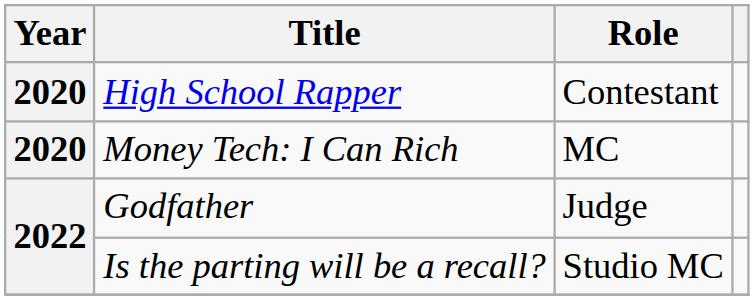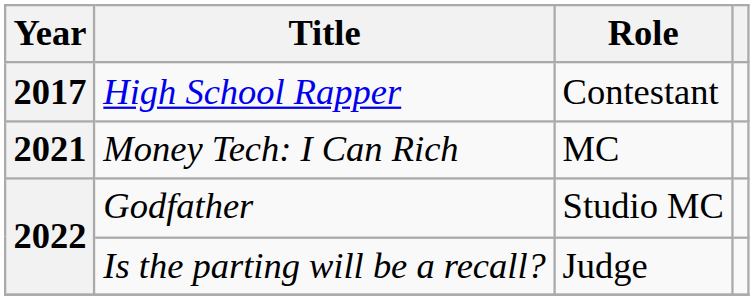 <table class="wikitable  plainrowheaders">
 <tr>
 <th scope="col">Year</th>
 <th scope="col">Title</th>
 <th scope="col">Role</th>
 <th scope="col" class="unsortable"></th>
 </tr>
 <tr>
-<th scope="row">2020</th>
+<th scope="row">2017</th>
 <td><em><a href='#'>High School Rapper</a></em></td>
 <td>Contestant</td>
 <td></td>
 </tr>
 <tr>
-<th scope="row">2020</th>
+<th scope="row">2021</th>
 <td><em>Money Tech: I Can Rich</em></td>
 <td>MC</td>
 <td></td>
 </tr>
 <tr>
 <th scope="row" rowspan=2>2022</th>
 <td><em>Godfather</em></td>
-<td>Judge</td>
+<td>Studio MC</td>
 <td></td>
 </tr>
 <tr>
 <td><em>Is the parting will be a recall?</em></td>
-<td>Studio MC</td>
+<td>Judge</td>
 <td></td>
 </tr>
 <tr>
 </tr>
 </table>
